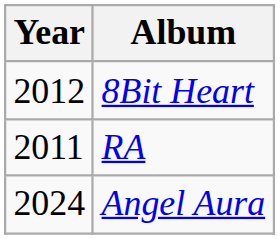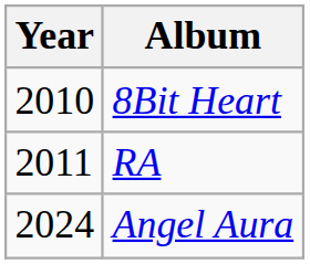 <table class="wikitable">
 <tr>
 <th rowspan="1">Year</th>
 <th rowspan="1">Album</th>
 </tr>
 <tr>
-<td>2012</td>
+<td>2010</td>
 <td><em><a href='#'>8Bit Heart</a></em></td>
 </tr>
 <tr>
 <td>2011</td>
 <td><em><a href='#'>RA</a></em></td>
 </tr>
 <tr>
 <td>2024</td>
 <td><em><a href='#'>Angel Aura</a></em></td>
 </tr>
 </table>
